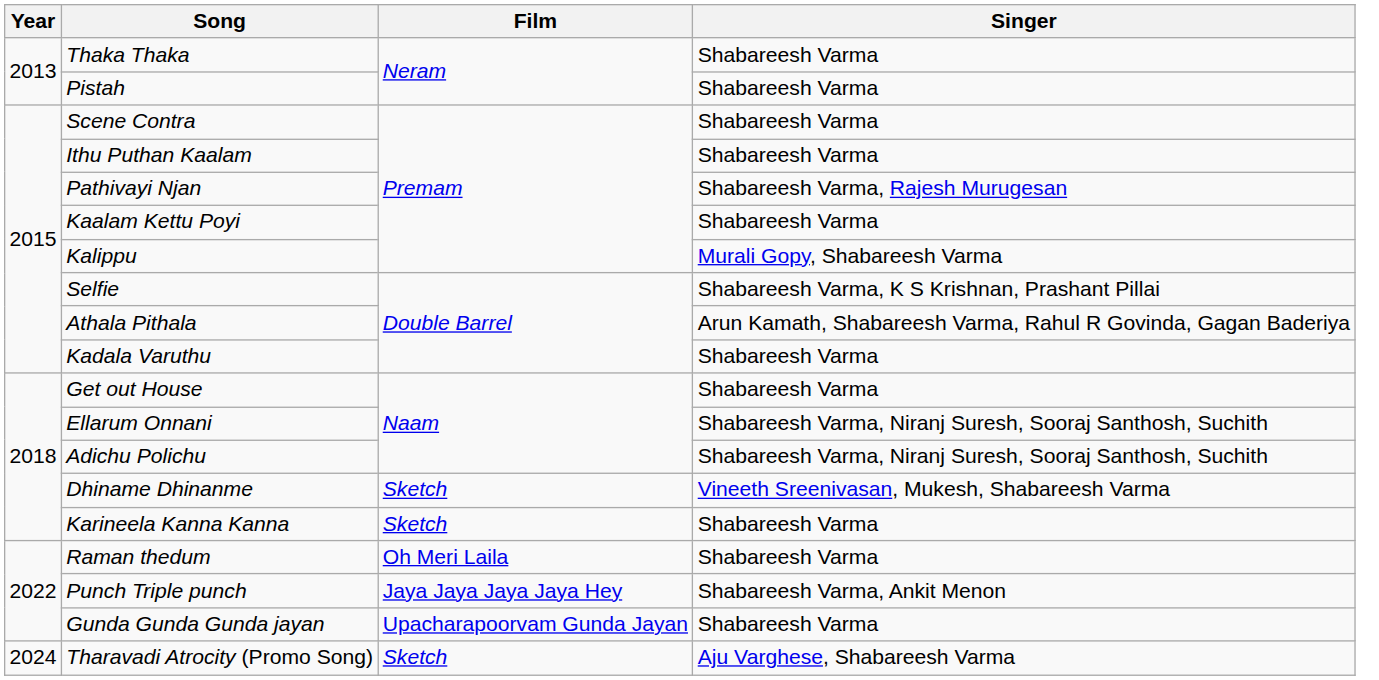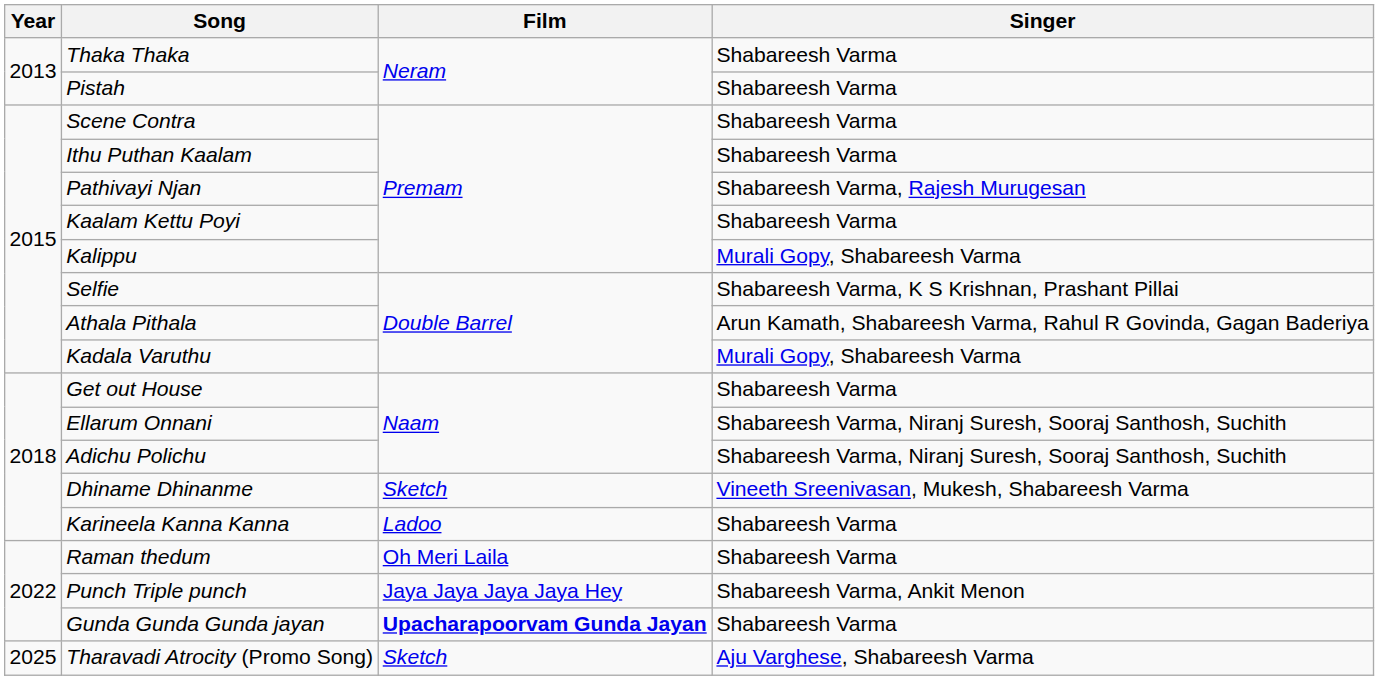 <table class="wikitable">
 <tr>
 <th>Year</th>
 <th>Song</th>
 <th>Film</th>
 <th>Singer</th>
 </tr>
 <tr>
 <td rowspan="2">2013</td>
 <td><em>Thaka Thaka</em></td>
 <td rowspan="2"><em><a href='#'>Neram</a></em></td>
 <td>Shabareesh Varma</td>
 </tr>
 <tr>
 <td><em>Pistah</em></td>
 <td>Shabareesh Varma</td>
 </tr>
 <tr>
 <td rowspan="8">2015</td>
 <td><em>Scene Contra</em></td>
 <td rowspan="5"><em><a href='#'>Premam</a></em></td>
 <td>Shabareesh Varma</td>
 </tr>
 <tr>
 <td><em>Ithu Puthan Kaalam</em></td>
 <td>Shabareesh Varma</td>
 </tr>
 <tr>
 <td><em>Pathivayi Njan</em></td>
 <td>Shabareesh Varma, <a href='#'>Rajesh Murugesan</a></td>
 </tr>
 <tr>
 <td><em>Kaalam Kettu Poyi</em></td>
 <td>Shabareesh Varma</td>
 </tr>
 <tr>
 <td><em>Kalippu</em></td>
 <td><a href='#'>Murali Gopy</a>, Shabareesh Varma</td>
 </tr>
 <tr>
 <td><em>Selfie</em></td>
 <td rowspan="3"><em><a href='#'>Double Barrel</a></em></td>
 <td>Shabareesh Varma, K S Krishnan, Prashant Pillai</td>
 </tr>
 <tr>
 <td><em>Athala Pithala</em></td>
 <td>Arun Kamath, Shabareesh Varma, Rahul R Govinda, Gagan Baderiya</td>
 </tr>
 <tr>
 <td><em>Kadala Varuthu</em></td>
-<td>Shabareesh Varma</td>
+<td><a href='#'>Murali Gopy</a>, Shabareesh Varma</td>
 </tr>
 <tr>
 <td rowspan="5">2018</td>
 <td><em>Get out House</em></td>
 <td rowspan="3"><em><a href='#'>Naam</a></em></td>
 <td>Shabareesh Varma</td>
 </tr>
 <tr>
 <td><em>Ellarum Onnani</em></td>
 <td>Shabareesh Varma, Niranj Suresh, Sooraj Santhosh, Suchith</td>
 </tr>
 <tr>
 <td><em>Adichu Polichu</em></td>
 <td>Shabareesh Varma, Niranj Suresh, Sooraj Santhosh, Suchith</td>
 </tr>
 <tr>
 <td><em>Dhiname Dhinanme</em></td>
 <td><em><a href='#'>Sketch</a></em></td>
 <td><a href='#'>Vineeth Sreenivasan</a>, Mukesh, Shabareesh Varma</td>
 </tr>
 <tr>
 <td><em>Karineela Kanna Kanna</em></td>
-<td><em><a href='#'>Sketch</a></em></td>
+<td><em><a href='#'>Ladoo</a></em></td>
 <td>Shabareesh Varma</td>
 </tr>
 <tr>
 <td rowspan="3">2022</td>
 <td><em>Raman thedum</em></td>
 <td><a href='#'>Oh Meri Laila</a></td>
 <td>Shabareesh Varma</td>
 </tr>
 <tr>
 <td><em>Punch Triple punch</em></td>
 <td><a href='#'>Jaya Jaya Jaya Jaya Hey</a></td>
 <td>Shabareesh Varma, Ankit Menon</td>
 </tr>
 <tr>
 <td><em>Gunda Gunda Gunda jayan</em></td>
-<td><a href='#'>Upacharapoorvam Gunda Jayan</a></td>
+<td><strong><a href='#'>Upacharapoorvam Gunda Jayan</a></strong></td>
 <td>Shabareesh Varma</td>
 </tr>
 <tr>
-<td>2024</td>
+<td>2025</td>
 <td><em>Tharavadi Atrocity</em> (Promo Song)</td>
 <td><em><a href='#'>Sketch</a></em></td>
 <td><a href='#'>Aju Varghese</a>, Shabareesh Varma</td>
 </tr>
 </table>
